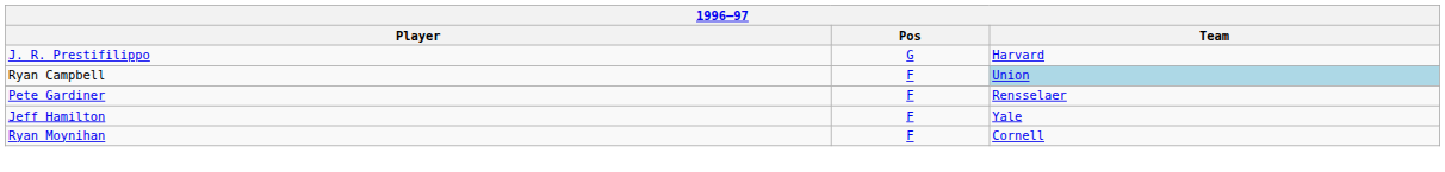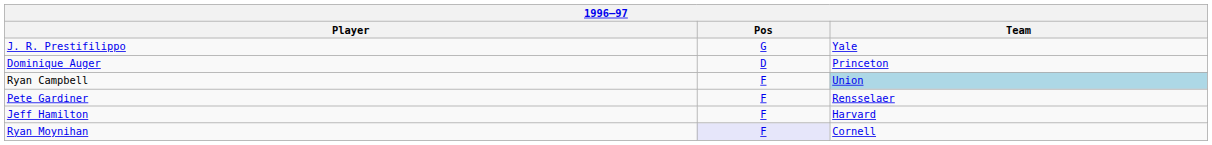 <table class="wikitable" width=95%>
 <tr>
 <th colspan=3><a href='#'>1996–97</a></th>
 </tr>
 <tr>
 <th>Player</th>
 <th>Pos</th>
 <th>Team</th>
 </tr>
 <tr>
 <td><a href='#'>J. R. Prestifilippo</a></td>
 <td align=center><a href='#'>G</a></td>
-<td><a href='#'>Harvard</a></td>
+<td><a href='#'>Yale</a></td>
+</tr>
+<tr>
+<td><a href='#'>Dominique Auger</a></td>
+<td align=center><a href='#'>D</a></td>
+<td><a href='#'>Princeton</a></td>
 </tr>
 <tr>
 <td>Ryan Campbell</td>
 <td align=center><a href='#'>F</a></td>
 <td style="background: lightblue;"><a href='#'>Union</a></td>
 </tr>
 <tr>
 <td><a href='#'>Pete Gardiner</a></td>
 <td align=center><a href='#'>F</a></td>
 <td><a href='#'>Rensselaer</a></td>
 </tr>
 <tr>
 <td><a href='#'>Jeff Hamilton</a></td>
 <td align=center><a href='#'>F</a></td>
-<td><a href='#'>Yale</a></td>
+<td><a href='#'>Harvard</a></td>
 </tr>
 <tr>
 <td><a href='#'>Ryan Moynihan</a></td>
-<td align=center><a href='#'>F</a></td>
+<td align=center style="background: lavender;"><a href='#'>F</a></td>
 <td><a href='#'>Cornell</a></td>
 </tr>
 </table>
